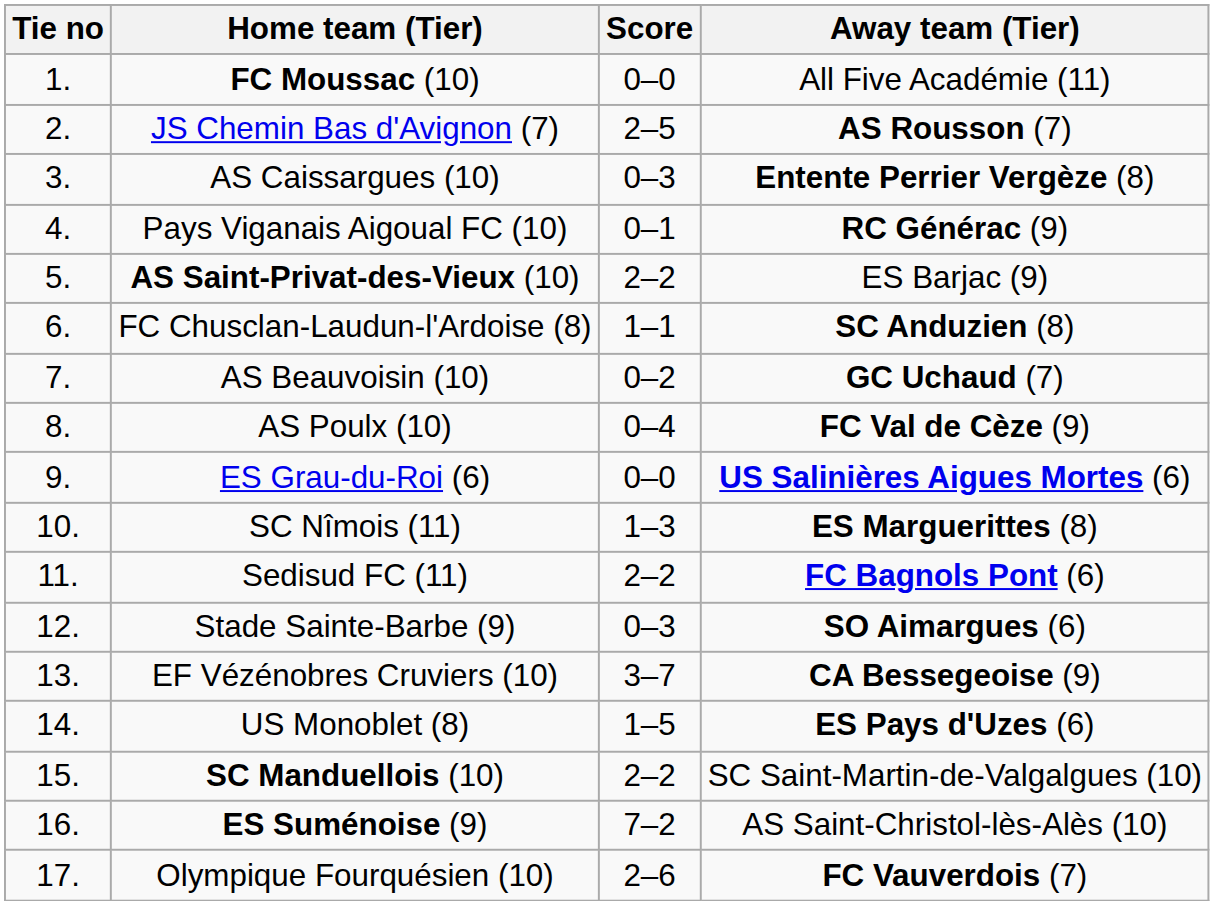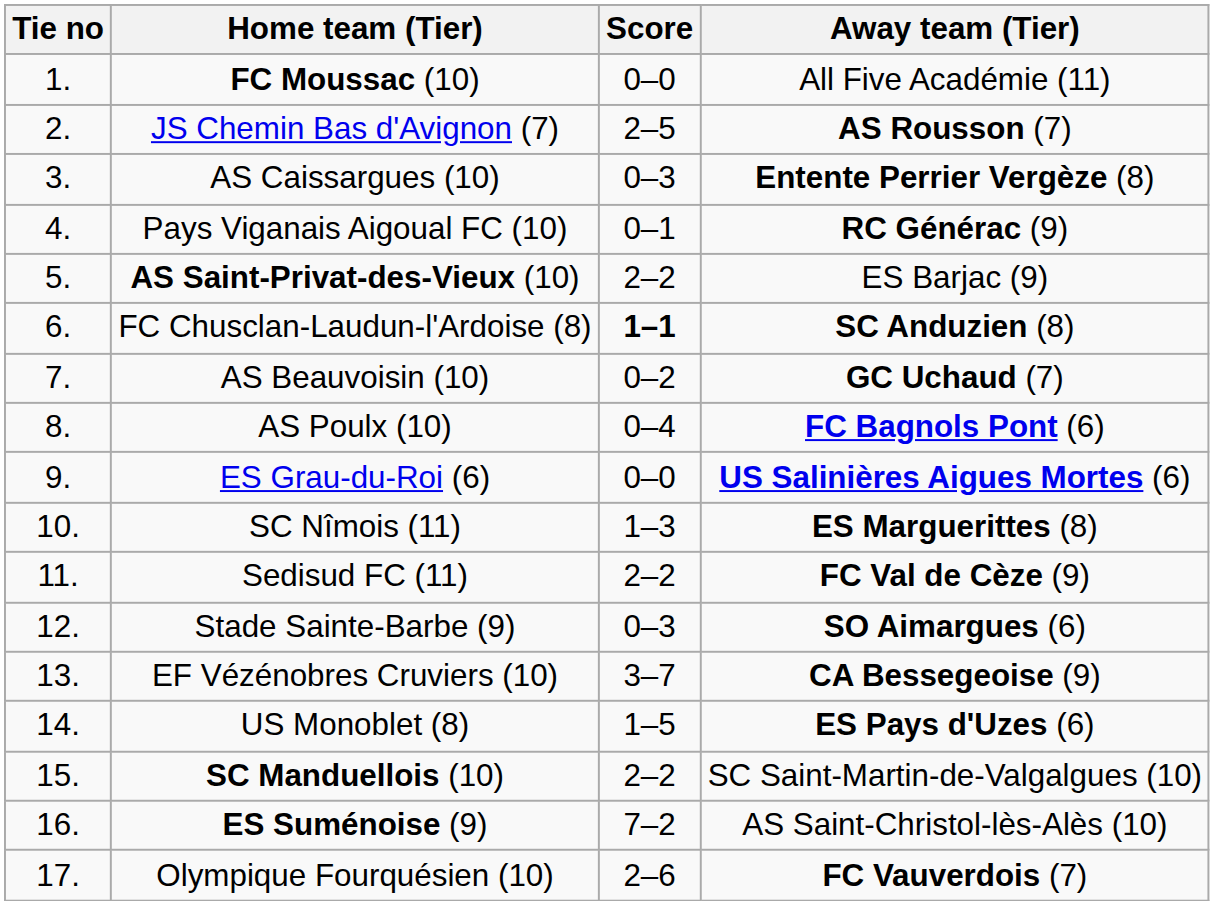 <table class="wikitable" style="text-align: center">
 <tr>
 <th>Tie no</th>
 <th>Home team (Tier)</th>
 <th>Score</th>
 <th>Away team (Tier)</th>
 </tr>
 <tr>
 <td>1.</td>
 <td><strong>FC Moussac</strong> (10)</td>
 <td>0–0 </td>
 <td>All Five Académie (11)</td>
 </tr>
 <tr>
 <td>2.</td>
 <td><a href='#'>JS Chemin Bas d'Avignon</a> (7)</td>
 <td>2–5</td>
 <td><strong>AS Rousson</strong> (7)</td>
 </tr>
 <tr>
 <td>3.</td>
 <td>AS Caissargues (10)</td>
 <td>0–3</td>
 <td><strong>Entente Perrier Vergèze</strong> (8)</td>
 </tr>
 <tr>
 <td>4.</td>
 <td>Pays Viganais Aigoual FC (10)</td>
 <td>0–1</td>
 <td><strong>RC Générac</strong> (9)</td>
 </tr>
 <tr>
 <td>5.</td>
 <td><strong>AS Saint-Privat-des-Vieux</strong> (10)</td>
 <td>2–2 </td>
 <td>ES Barjac (9)</td>
 </tr>
 <tr>
 <td>6.</td>
 <td>FC Chusclan-Laudun-l'Ardoise (8)</td>
-<td>1–1 </td>
+<td><strong>1–1 </strong></td>
 <td><strong>SC Anduzien</strong> (8)</td>
 </tr>
 <tr>
 <td>7.</td>
 <td>AS Beauvoisin (10)</td>
 <td>0–2</td>
 <td><strong>GC Uchaud</strong> (7)</td>
 </tr>
 <tr>
 <td>8.</td>
 <td>AS Poulx (10)</td>
 <td>0–4</td>
-<td><strong>FC Val de Cèze</strong> (9)</td>
+<td><strong><a href='#'>FC Bagnols Pont</a></strong> (6)</td>
 </tr>
 <tr>
 <td>9.</td>
 <td><a href='#'>ES Grau-du-Roi</a> (6)</td>
 <td>0–0 </td>
 <td><strong><a href='#'>US Salinières Aigues Mortes</a></strong> (6)</td>
 </tr>
 <tr>
 <td>10.</td>
 <td>SC Nîmois (11)</td>
 <td>1–3</td>
 <td><strong>ES Marguerittes</strong> (8)</td>
 </tr>
 <tr>
 <td>11.</td>
 <td>Sedisud FC (11)</td>
 <td>2–2 </td>
-<td><strong><a href='#'>FC Bagnols Pont</a></strong> (6)</td>
+<td><strong>FC Val de Cèze</strong> (9)</td>
 </tr>
 <tr>
 <td>12.</td>
 <td>Stade Sainte-Barbe (9)</td>
 <td>0–3</td>
 <td><strong>SO Aimargues</strong> (6)</td>
 </tr>
 <tr>
 <td>13.</td>
 <td>EF Vézénobres Cruviers (10)</td>
 <td>3–7</td>
 <td><strong>CA Bessegeoise</strong> (9)</td>
 </tr>
 <tr>
 <td>14.</td>
 <td>US Monoblet (8)</td>
 <td>1–5</td>
 <td><strong>ES Pays d'Uzes</strong> (6)</td>
 </tr>
 <tr>
 <td>15.</td>
 <td><strong>SC Manduellois</strong> (10)</td>
 <td>2–2 </td>
 <td>SC Saint-Martin-de-Valgalgues (10)</td>
 </tr>
 <tr>
 <td>16.</td>
 <td><strong>ES Suménoise</strong> (9)</td>
 <td>7–2</td>
 <td>AS Saint-Christol-lès-Alès (10)</td>
 </tr>
 <tr>
 <td>17.</td>
 <td>Olympique Fourquésien (10)</td>
 <td>2–6</td>
 <td><strong>FC Vauverdois</strong> (7)</td>
 </tr>
 </table>
